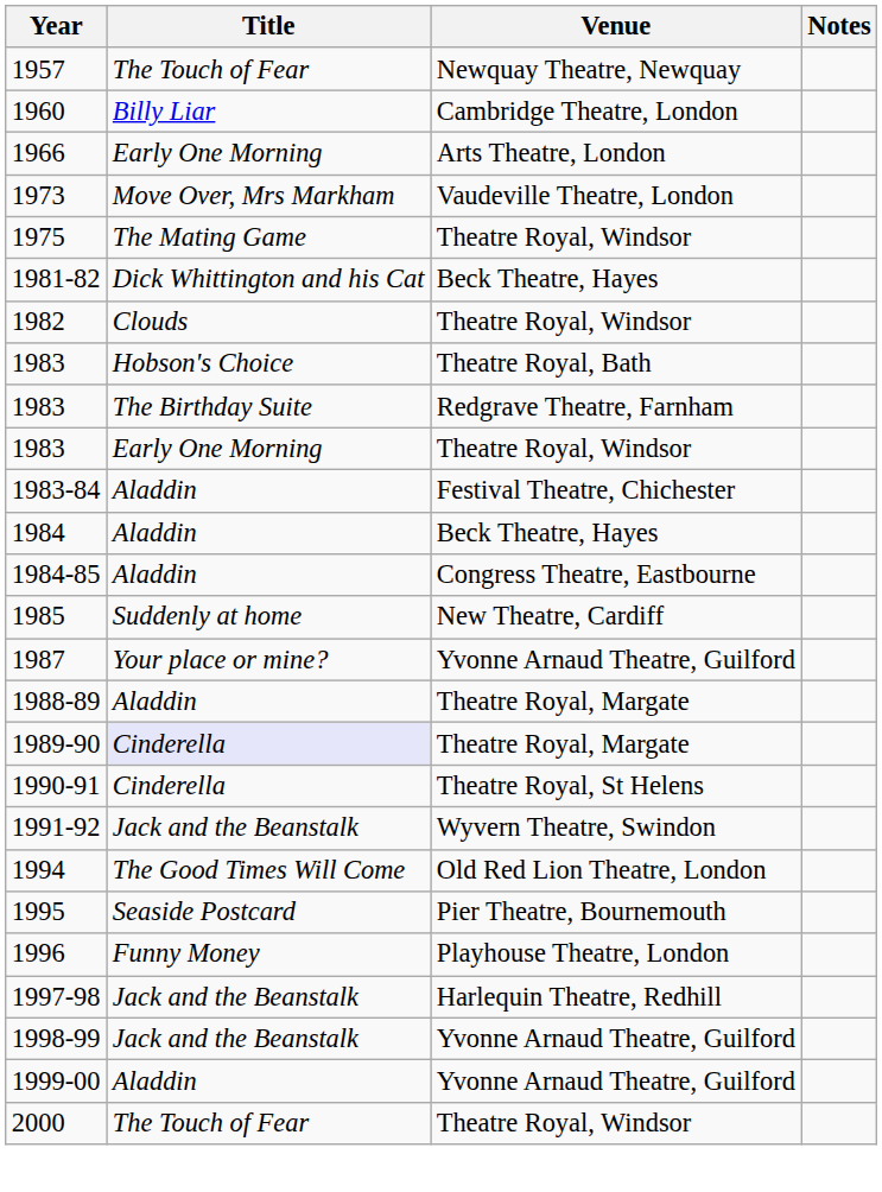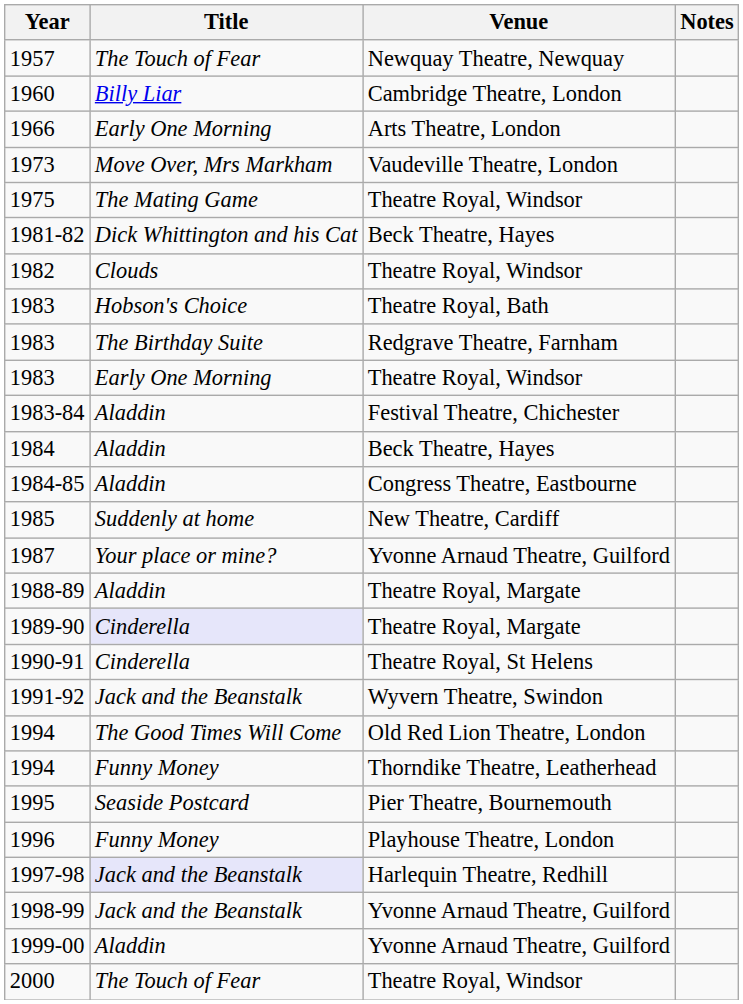 <table class="wikitable sortable">
 <tr>
 <th>Year</th>
 <th>Title</th>
 <th>Venue</th>
 <th>Notes</th>
 </tr>
 <tr>
 <td>1957</td>
 <td><em>The Touch of Fear</em></td>
 <td>Newquay Theatre, Newquay</td>
 <td></td>
 </tr>
 <tr>
 <td>1960</td>
 <td><em><a href='#'>Billy Liar</a></em></td>
 <td>Cambridge Theatre, London</td>
 <td></td>
 </tr>
 <tr>
 <td>1966</td>
 <td><em>Early One Morning</em></td>
 <td>Arts Theatre, London</td>
 <td></td>
 </tr>
 <tr>
 <td>1973</td>
 <td><em>Move Over, Mrs Markham</em></td>
 <td>Vaudeville Theatre, London</td>
 <td></td>
 </tr>
 <tr>
 <td>1975</td>
 <td><em>The Mating Game</em></td>
 <td>Theatre Royal, Windsor</td>
 <td></td>
 </tr>
 <tr>
 <td>1981-82</td>
 <td><em>Dick Whittington and his Cat</em></td>
 <td>Beck Theatre, Hayes</td>
 <td></td>
 </tr>
 <tr>
 <td>1982</td>
 <td><em>Clouds</em></td>
 <td>Theatre Royal, Windsor</td>
 <td></td>
 </tr>
 <tr>
 <td>1983</td>
 <td><em>Hobson's Choice</em></td>
 <td>Theatre Royal, Bath</td>
 <td></td>
 </tr>
 <tr>
 <td>1983</td>
 <td><em>The Birthday Suite</em></td>
 <td>Redgrave Theatre, Farnham</td>
 <td></td>
 </tr>
 <tr>
 <td>1983</td>
 <td><em>Early One Morning</em></td>
 <td>Theatre Royal, Windsor</td>
 <td></td>
 </tr>
 <tr>
 <td>1983-84</td>
 <td><em>Aladdin</em></td>
 <td>Festival Theatre, Chichester</td>
 <td></td>
 </tr>
 <tr>
 <td>1984</td>
 <td><em>Aladdin</em></td>
 <td>Beck Theatre, Hayes</td>
 <td></td>
 </tr>
 <tr>
 <td>1984-85</td>
 <td><em>Aladdin</em></td>
 <td>Congress Theatre, Eastbourne</td>
 <td></td>
 </tr>
 <tr>
 <td>1985</td>
 <td><em>Suddenly at home</em></td>
 <td>New Theatre, Cardiff</td>
 <td></td>
 </tr>
 <tr>
 <td>1987</td>
 <td><em>Your place or mine?</em></td>
 <td>Yvonne Arnaud Theatre, Guilford</td>
 <td></td>
 </tr>
 <tr>
 <td>1988-89</td>
 <td><em>Aladdin</em></td>
 <td>Theatre Royal, Margate</td>
 <td></td>
 </tr>
 <tr>
 <td>1989-90</td>
 <td style="background: lavender;"><em>Cinderella	</em></td>
 <td>Theatre Royal, Margate</td>
 <td></td>
 </tr>
 <tr>
 <td>1990-91</td>
 <td><em>Cinderella	</em></td>
 <td>Theatre Royal, St Helens</td>
 <td></td>
 </tr>
 <tr>
 <td>1991-92</td>
 <td><em>Jack and the Beanstalk</em></td>
 <td>Wyvern Theatre, Swindon</td>
 <td></td>
 </tr>
 <tr>
 <td>1994</td>
 <td><em>The Good Times Will Come</em></td>
 <td>Old Red Lion Theatre, London</td>
 <td></td>
 </tr>
 <tr>
+<td>1994</td>
+<td><em>Funny Money</em></td>
+<td>Thorndike Theatre, Leatherhead</td>
+<td></td>
+</tr>
+<tr>
 <td>1995</td>
 <td><em>Seaside Postcard</em></td>
 <td>Pier Theatre, Bournemouth</td>
 <td></td>
 </tr>
 <tr>
 <td>1996</td>
 <td><em>Funny Money</em></td>
 <td>Playhouse Theatre, London</td>
 <td></td>
 </tr>
 <tr>
 <td>1997-98</td>
-<td><em>Jack and the Beanstalk</em></td>
+<td style="background: lavender;"><em>Jack and the Beanstalk</em></td>
 <td>Harlequin Theatre, Redhill</td>
 <td></td>
 </tr>
 <tr>
 <td>1998-99</td>
 <td><em>Jack and the Beanstalk</em></td>
 <td>Yvonne Arnaud Theatre, Guilford</td>
 <td></td>
 </tr>
 <tr>
 <td>1999-00</td>
 <td><em>Aladdin</em></td>
 <td>Yvonne Arnaud Theatre, Guilford</td>
 <td></td>
 </tr>
 <tr>
 <td>2000</td>
 <td><em>The Touch of Fear</em></td>
 <td>Theatre Royal, Windsor</td>
 <td></td>
 </tr>
 </table>
